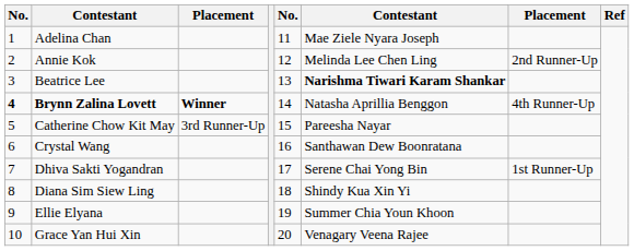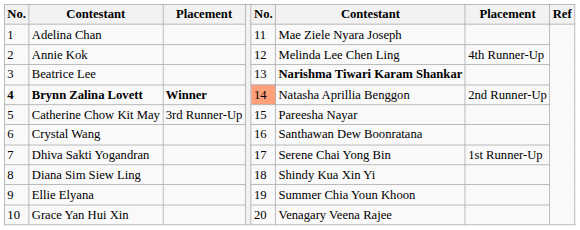 <table class="wikitable">
 <tr>
 <th>No.</th>
 <th>Contestant</th>
 <th>Placement</th>
 <th rowspan="11"></th>
 <th>No.</th>
 <th>Contestant</th>
 <th>Placement</th>
 <th>Ref</th>
 </tr>
 <tr>
 <td>1</td>
 <td>Adelina Chan</td>
 <td></td>
 <td>11</td>
 <td>Mae Ziele Nyara Joseph</td>
 <td></td>
 <td rowspan="10"></td>
 </tr>
 <tr>
 <td>2</td>
 <td>Annie Kok</td>
 <td></td>
 <td>12</td>
 <td>Melinda Lee Chen Ling</td>
-<td>2nd Runner-Up</td>
+<td>4th Runner-Up</td>
 </tr>
 <tr>
 <td>3</td>
 <td>Beatrice Lee</td>
 <td></td>
 <td>13</td>
 <td><strong>Narishma Tiwari Karam Shankar</strong></td>
 <td></td>
 </tr>
 <tr>
 <td><strong>4</strong></td>
 <td><strong>Brynn Zalina Lovett</strong></td>
 <td><strong>Winner</strong></td>
-<td>14</td>
+<td style="background: lightsalmon;">14</td>
 <td>Natasha Aprillia Benggon</td>
-<td>4th Runner-Up</td>
+<td>2nd Runner-Up</td>
 </tr>
 <tr>
 <td>5</td>
 <td>Catherine Chow Kit May</td>
 <td>3rd Runner-Up</td>
 <td>15</td>
 <td>Pareesha Nayar</td>
 <td></td>
 </tr>
 <tr>
 <td>6</td>
 <td>Crystal Wang</td>
 <td></td>
 <td>16</td>
 <td>Santhawan Dew Boonratana</td>
 <td></td>
 </tr>
 <tr>
 <td>7</td>
 <td>Dhiva Sakti Yogandran</td>
 <td></td>
 <td>17</td>
 <td>Serene Chai Yong Bin</td>
 <td>1st Runner-Up</td>
 </tr>
 <tr>
 <td>8</td>
 <td>Diana Sim Siew Ling</td>
 <td></td>
 <td>18</td>
 <td>Shindy Kua Xin Yi</td>
 <td></td>
 </tr>
 <tr>
 <td>9</td>
 <td>Ellie Elyana</td>
 <td></td>
 <td>19</td>
 <td>Summer Chia Youn Khoon</td>
 <td></td>
 </tr>
 <tr>
 <td>10</td>
 <td>Grace Yan Hui Xin</td>
 <td></td>
 <td>20</td>
 <td>Venagary Veena Rajee</td>
 <td></td>
 </tr>
 </table>
